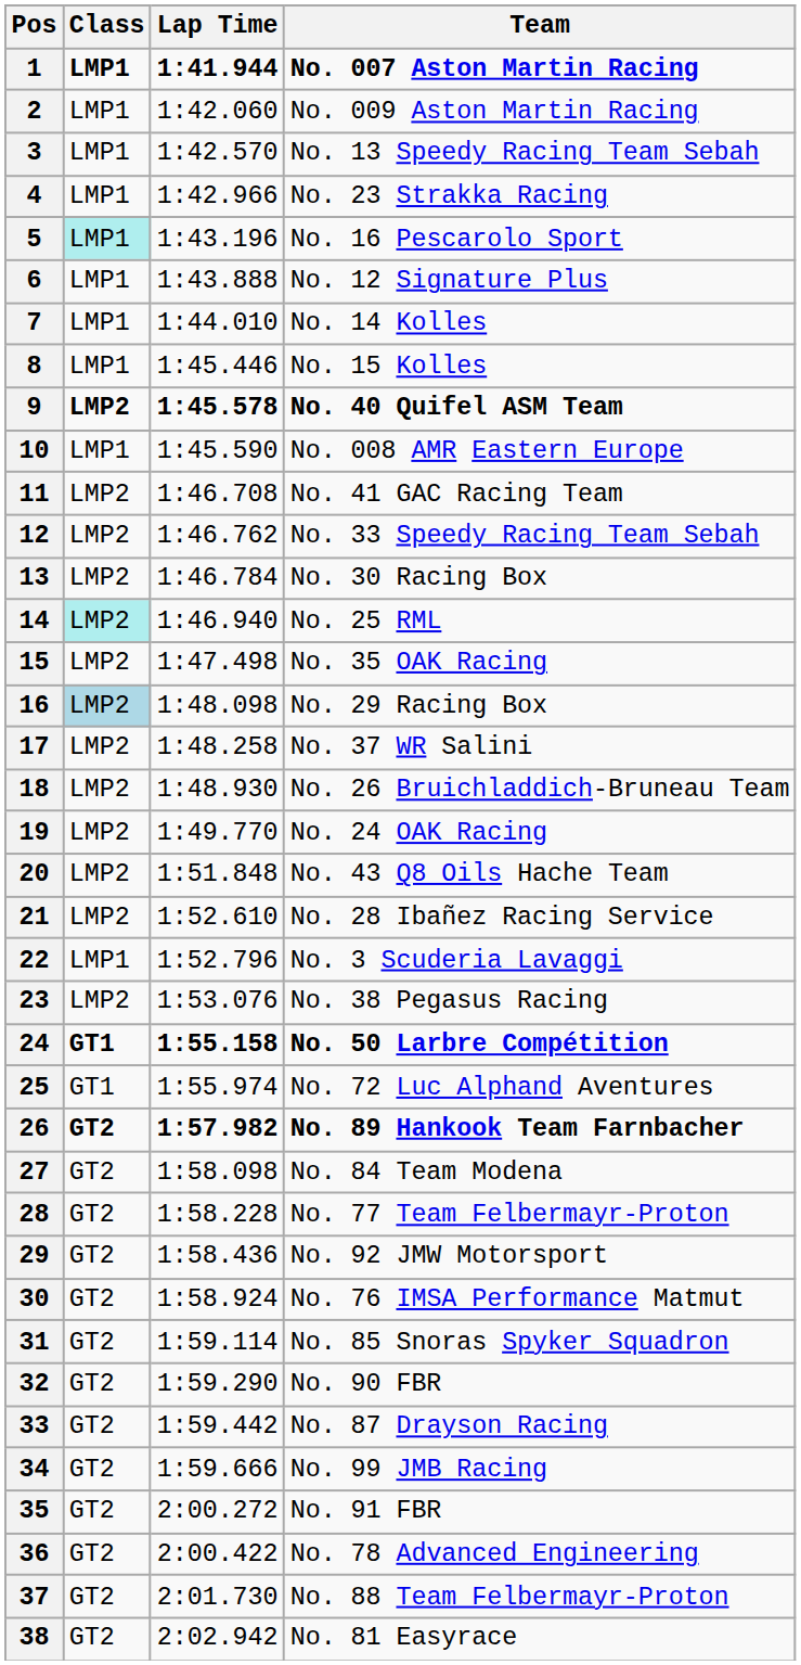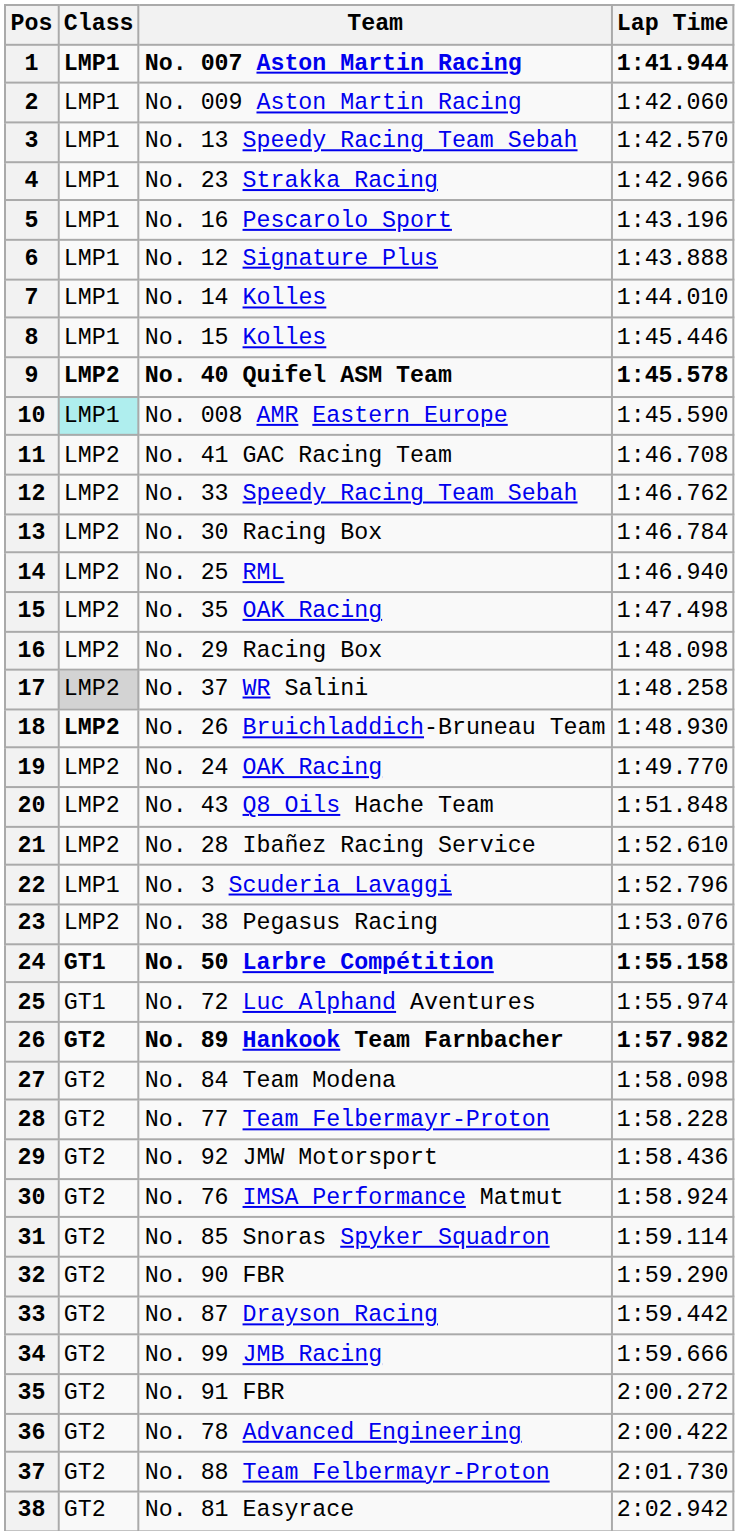 <table class="wikitable" style="font-size: 90%;">
 <tr>
 <th>Pos</th>
 <th>Class</th>
+<th>Team</th>
 <th>Lap Time</th>
-<th>Team</th>
 </tr>
 <tr style="font-weight:bold">
 <th>1</th>
 <td>LMP1</td>
+<td>No. 007 <a href='#'>Aston Martin Racing</a></td>
 <td>1:41.944</td>
-<td>No. 007 <a href='#'>Aston Martin Racing</a></td>
 </tr>
 <tr>
 <th>2</th>
 <td>LMP1</td>
+<td>No. 009 <a href='#'>Aston Martin Racing</a></td>
 <td>1:42.060</td>
-<td>No. 009 <a href='#'>Aston Martin Racing</a></td>
 </tr>
 <tr>
 <th>3</th>
 <td>LMP1</td>
+<td>No. 13 <a href='#'>Speedy Racing Team Sebah</a></td>
 <td>1:42.570</td>
-<td>No. 13 <a href='#'>Speedy Racing Team Sebah</a></td>
 </tr>
 <tr>
 <th>4</th>
 <td>LMP1</td>
+<td>No. 23 <a href='#'>Strakka Racing</a></td>
 <td>1:42.966</td>
-<td>No. 23 <a href='#'>Strakka Racing</a></td>
 </tr>
 <tr>
 <th>5</th>
-<td style="background: paleturquoise;">LMP1</td>
+<td>LMP1</td>
+<td>No. 16 <a href='#'>Pescarolo Sport</a></td>
 <td>1:43.196</td>
-<td>No. 16 <a href='#'>Pescarolo Sport</a></td>
 </tr>
 <tr>
 <th>6</th>
 <td>LMP1</td>
+<td>No. 12 <a href='#'>Signature Plus</a></td>
 <td>1:43.888</td>
-<td>No. 12 <a href='#'>Signature Plus</a></td>
 </tr>
 <tr>
 <th>7</th>
 <td>LMP1</td>
+<td>No. 14 <a href='#'>Kolles</a></td>
 <td>1:44.010</td>
-<td>No. 14 <a href='#'>Kolles</a></td>
 </tr>
 <tr>
 <th>8</th>
 <td>LMP1</td>
+<td>No. 15 <a href='#'>Kolles</a></td>
 <td>1:45.446</td>
-<td>No. 15 <a href='#'>Kolles</a></td>
 </tr>
 <tr style="font-weight:bold">
 <th>9</th>
 <td>LMP2</td>
+<td>No. 40 Quifel ASM Team</td>
 <td>1:45.578</td>
-<td>No. 40 Quifel ASM Team</td>
 </tr>
 <tr>
 <th>10</th>
-<td>LMP1</td>
+<td style="background: paleturquoise;">LMP1</td>
+<td>No. 008 <a href='#'>AMR</a> <a href='#'>Eastern Europe</a></td>
 <td>1:45.590</td>
-<td>No. 008 <a href='#'>AMR</a> <a href='#'>Eastern Europe</a></td>
 </tr>
 <tr>
 <th>11</th>
 <td>LMP2</td>
+<td>No. 41 GAC Racing Team</td>
 <td>1:46.708</td>
-<td>No. 41 GAC Racing Team</td>
 </tr>
 <tr>
 <th>12</th>
 <td>LMP2</td>
+<td>No. 33 <a href='#'>Speedy Racing Team Sebah</a></td>
 <td>1:46.762</td>
-<td>No. 33 <a href='#'>Speedy Racing Team Sebah</a></td>
 </tr>
 <tr>
 <th>13</th>
 <td>LMP2</td>
+<td>No. 30 Racing Box</td>
 <td>1:46.784</td>
-<td>No. 30 Racing Box</td>
 </tr>
 <tr>
 <th>14</th>
-<td style="background: paleturquoise;">LMP2</td>
+<td>LMP2</td>
+<td>No. 25 <a href='#'>RML</a></td>
 <td>1:46.940</td>
-<td>No. 25 <a href='#'>RML</a></td>
 </tr>
 <tr>
 <th>15</th>
 <td>LMP2</td>
+<td>No. 35 <a href='#'>OAK Racing</a></td>
 <td>1:47.498</td>
-<td>No. 35 <a href='#'>OAK Racing</a></td>
 </tr>
 <tr>
 <th>16</th>
-<td style="background: lightblue;">LMP2</td>
+<td>LMP2</td>
+<td>No. 29 Racing Box</td>
 <td>1:48.098</td>
-<td>No. 29 Racing Box</td>
 </tr>
 <tr>
 <th>17</th>
-<td>LMP2</td>
+<td style="background: lightgrey;">LMP2</td>
+<td>No. 37 <a href='#'>WR</a> Salini</td>
 <td>1:48.258</td>
-<td>No. 37 <a href='#'>WR</a> Salini</td>
 </tr>
 <tr>
 <th>18</th>
-<td>LMP2</td>
+<td><strong>LMP2</strong></td>
+<td>No. 26 <a href='#'>Bruichladdich</a>-Bruneau Team</td>
 <td>1:48.930</td>
-<td>No. 26 <a href='#'>Bruichladdich</a>-Bruneau Team</td>
 </tr>
 <tr>
 <th>19</th>
 <td>LMP2</td>
+<td>No. 24 <a href='#'>OAK Racing</a></td>
 <td>1:49.770</td>
-<td>No. 24 <a href='#'>OAK Racing</a></td>
 </tr>
 <tr>
 <th>20</th>
 <td>LMP2</td>
+<td>No. 43 <a href='#'>Q8 Oils</a> Hache Team</td>
 <td>1:51.848</td>
-<td>No. 43 <a href='#'>Q8 Oils</a> Hache Team</td>
 </tr>
 <tr>
 <th>21</th>
 <td>LMP2</td>
+<td>No. 28 Ibañez Racing Service</td>
 <td>1:52.610</td>
-<td>No. 28 Ibañez Racing Service</td>
 </tr>
 <tr>
 <th>22</th>
 <td>LMP1</td>
+<td>No. 3 <a href='#'>Scuderia Lavaggi</a></td>
 <td>1:52.796</td>
-<td>No. 3 <a href='#'>Scuderia Lavaggi</a></td>
 </tr>
 <tr>
 <th>23</th>
 <td>LMP2</td>
+<td>No. 38 Pegasus Racing</td>
 <td>1:53.076</td>
-<td>No. 38 Pegasus Racing</td>
 </tr>
 <tr style="font-weight:bold">
 <th>24</th>
 <td>GT1</td>
+<td>No. 50 <a href='#'>Larbre Compétition</a></td>
 <td>1:55.158</td>
-<td>No. 50 <a href='#'>Larbre Compétition</a></td>
 </tr>
 <tr>
 <th>25</th>
 <td>GT1</td>
+<td>No. 72 <a href='#'>Luc Alphand</a> Aventures</td>
 <td>1:55.974</td>
-<td>No. 72 <a href='#'>Luc Alphand</a> Aventures</td>
 </tr>
 <tr style="font-weight:bold">
 <th>26</th>
 <td>GT2</td>
+<td>No. 89 <a href='#'>Hankook</a> Team Farnbacher</td>
 <td>1:57.982</td>
-<td>No. 89 <a href='#'>Hankook</a> Team Farnbacher</td>
 </tr>
 <tr>
 <th>27</th>
 <td>GT2</td>
+<td>No. 84 Team Modena</td>
 <td>1:58.098</td>
-<td>No. 84 Team Modena</td>
 </tr>
 <tr>
 <th>28</th>
 <td>GT2</td>
+<td>No. 77 <a href='#'>Team Felbermayr-Proton</a></td>
 <td>1:58.228</td>
-<td>No. 77 <a href='#'>Team Felbermayr-Proton</a></td>
 </tr>
 <tr>
 <th>29</th>
 <td>GT2</td>
+<td>No. 92 JMW Motorsport</td>
 <td>1:58.436</td>
-<td>No. 92 JMW Motorsport</td>
 </tr>
 <tr>
 <th>30</th>
 <td>GT2</td>
+<td>No. 76 <a href='#'>IMSA Performance</a> Matmut</td>
 <td>1:58.924</td>
-<td>No. 76 <a href='#'>IMSA Performance</a> Matmut</td>
 </tr>
 <tr>
 <th>31</th>
 <td>GT2</td>
+<td>No. 85 Snoras <a href='#'>Spyker Squadron</a></td>
 <td>1:59.114</td>
-<td>No. 85 Snoras <a href='#'>Spyker Squadron</a></td>
 </tr>
 <tr>
 <th>32</th>
 <td>GT2</td>
+<td>No. 90 FBR</td>
 <td>1:59.290</td>
-<td>No. 90 FBR</td>
 </tr>
 <tr>
 <th>33</th>
 <td>GT2</td>
+<td>No. 87 <a href='#'>Drayson Racing</a></td>
 <td>1:59.442</td>
-<td>No. 87 <a href='#'>Drayson Racing</a></td>
 </tr>
 <tr>
 <th>34</th>
 <td>GT2</td>
+<td>No. 99 <a href='#'>JMB Racing</a></td>
 <td>1:59.666</td>
-<td>No. 99 <a href='#'>JMB Racing</a></td>
 </tr>
 <tr>
 <th>35</th>
 <td>GT2</td>
+<td>No. 91 FBR</td>
 <td>2:00.272</td>
-<td>No. 91 FBR</td>
 </tr>
 <tr>
 <th>36</th>
 <td>GT2</td>
+<td>No. 78 <a href='#'>Advanced Engineering</a></td>
 <td>2:00.422</td>
-<td>No. 78 <a href='#'>Advanced Engineering</a></td>
 </tr>
 <tr>
 <th>37</th>
 <td>GT2</td>
+<td>No. 88 <a href='#'>Team Felbermayr-Proton</a></td>
 <td>2:01.730</td>
-<td>No. 88 <a href='#'>Team Felbermayr-Proton</a></td>
 </tr>
 <tr>
 <th>38</th>
 <td>GT2</td>
+<td>No. 81 Easyrace</td>
 <td>2:02.942</td>
-<td>No. 81 Easyrace</td>
 </tr>
 </table>
